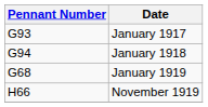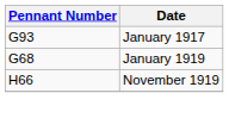 <table class="wikitable" style="text-align:left">
 <tr>
 <th><a href='#'>Pennant Number</a></th>
 <th>Date</th>
 </tr>
 <tr>
 <td>G93</td>
 <td>January 1917</td>
-</tr>
-<tr>
-<td>G94</td>
-<td>January 1918</td>
 </tr>
 <tr>
 <td>G68</td>
 <td>January 1919</td>
 </tr>
 <tr>
 <td>H66</td>
 <td>November 1919</td>
 </tr>
 <tr>
 </tr>
 </table>
